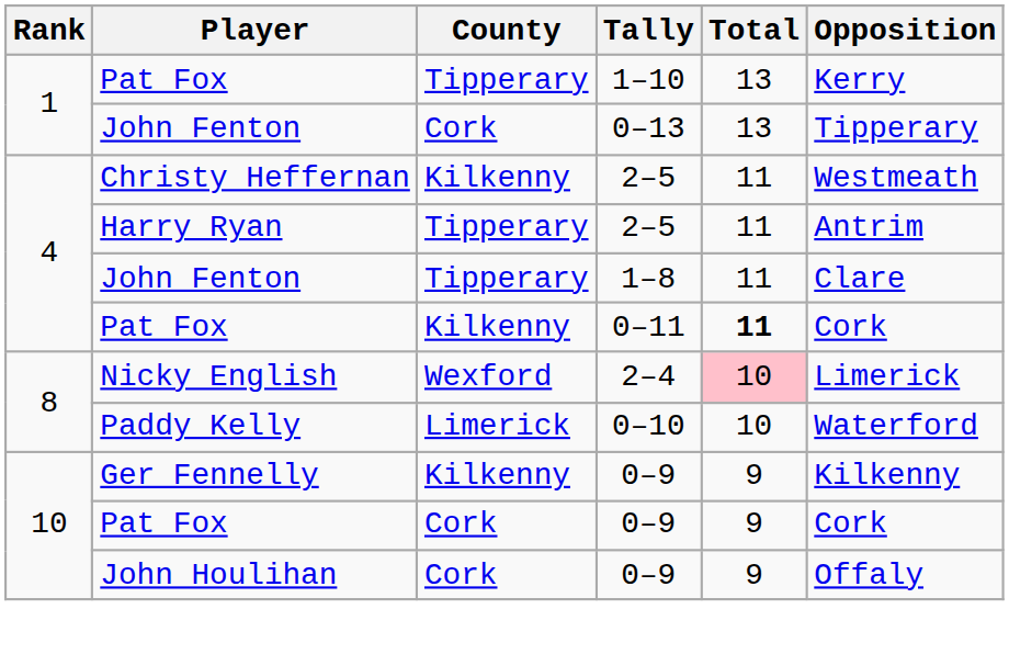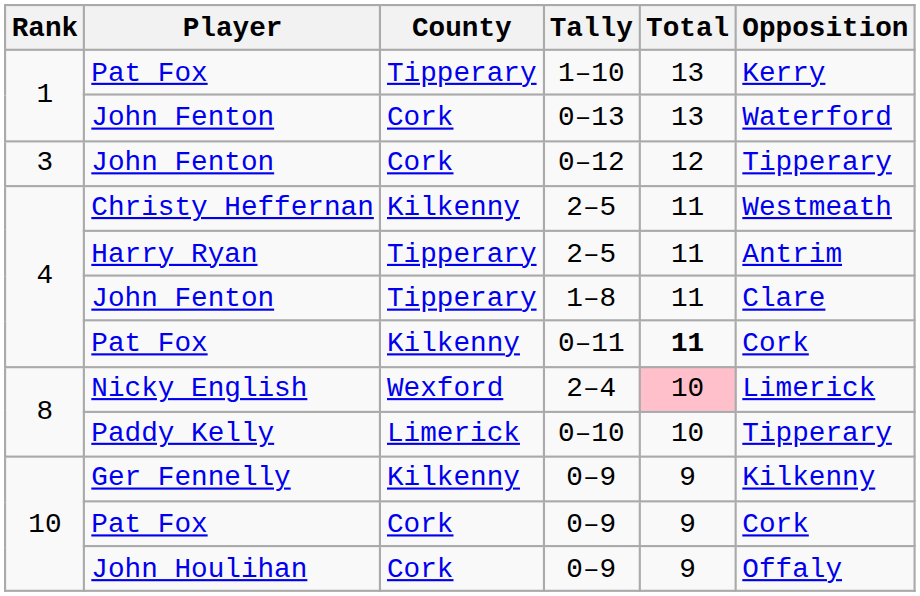 <table class="wikitable">
 <tr>
 <th>Rank</th>
 <th>Player</th>
 <th>County</th>
 <th>Tally</th>
 <th>Total</th>
 <th>Opposition</th>
 </tr>
 <tr>
 <td rowspan=2 align=center>1</td>
 <td><a href='#'>Pat Fox</a></td>
 <td><a href='#'>Tipperary</a></td>
 <td align=center>1–10</td>
 <td align=center>13</td>
 <td><a href='#'>Kerry</a></td>
 </tr>
 <tr>
 <td><a href='#'>John Fenton</a></td>
 <td><a href='#'>Cork</a></td>
 <td align=center>0–13</td>
 <td align=center>13</td>
+<td><a href='#'>Waterford</a></td>
+</tr>
+<tr>
+<td rowspan=1 align=center>3</td>
+<td><a href='#'>John Fenton</a></td>
+<td><a href='#'>Cork</a></td>
+<td align=center>0–12</td>
+<td align=center>12</td>
 <td><a href='#'>Tipperary</a></td>
 </tr>
 <tr>
 <td rowspan=4 align=center>4</td>
 <td><a href='#'>Christy Heffernan</a></td>
 <td><a href='#'>Kilkenny</a></td>
 <td align=center>2–5</td>
 <td align=center>11</td>
 <td><a href='#'>Westmeath</a></td>
 </tr>
 <tr>
 <td><a href='#'>Harry Ryan</a></td>
 <td><a href='#'>Tipperary</a></td>
 <td align=center>2–5</td>
 <td align=center>11</td>
 <td><a href='#'>Antrim</a></td>
 </tr>
 <tr>
 <td><a href='#'>John Fenton</a></td>
 <td><a href='#'>Tipperary</a></td>
 <td align=center>1–8</td>
 <td align=center>11</td>
 <td><a href='#'>Clare</a></td>
 </tr>
 <tr>
 <td><a href='#'>Pat Fox</a></td>
 <td><a href='#'>Kilkenny</a></td>
 <td align=center>0–11</td>
 <td align=center><strong>11</strong></td>
 <td><a href='#'>Cork</a></td>
 </tr>
 <tr>
 <td rowspan=2 align=center>8</td>
 <td><a href='#'>Nicky English</a></td>
 <td><a href='#'>Wexford</a></td>
 <td align=center>2–4</td>
 <td align=center style="background: pink;">10</td>
 <td><a href='#'>Limerick</a></td>
 </tr>
 <tr>
 <td><a href='#'>Paddy Kelly</a></td>
 <td><a href='#'>Limerick</a></td>
 <td align=center>0–10</td>
 <td align=center>10</td>
-<td><a href='#'>Waterford</a></td>
+<td><a href='#'>Tipperary</a></td>
 </tr>
 <tr>
 <td rowspan=3 align=center>10</td>
 <td><a href='#'>Ger Fennelly</a></td>
 <td><a href='#'>Kilkenny</a></td>
 <td align=center>0–9</td>
 <td align=center>9</td>
 <td><a href='#'>Kilkenny</a></td>
 </tr>
 <tr>
 <td><a href='#'>Pat Fox</a></td>
 <td><a href='#'>Cork</a></td>
 <td align=center>0–9</td>
 <td align=center>9</td>
 <td><a href='#'>Cork</a></td>
 </tr>
 <tr>
 <td><a href='#'>John Houlihan</a></td>
 <td><a href='#'>Cork</a></td>
 <td align=center>0–9</td>
 <td align=center>9</td>
 <td><a href='#'>Offaly</a></td>
 </tr>
 </table>
